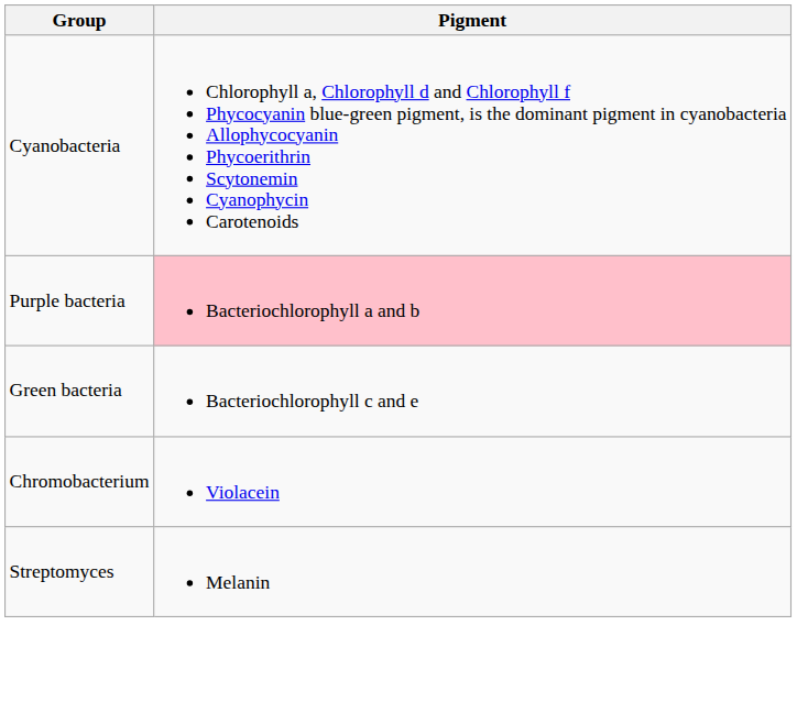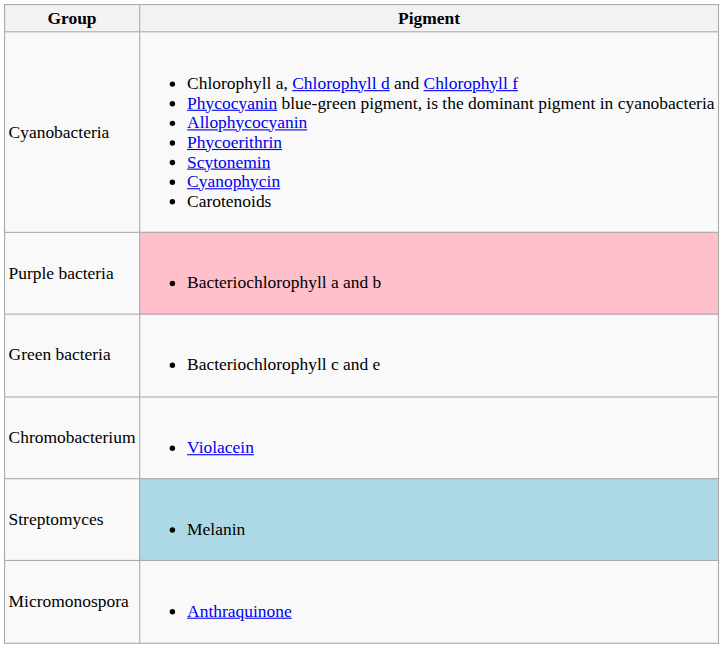 <table class="wikitable">
 <tr>
 <th>Group</th>
 <th>Pigment</th>
 </tr>
 <tr>
 <td>Cyanobacteria</td>
 <td><br><ul><li>Chlorophyll a, <a href='#'>Chlorophyll d</a> and <a href='#'>Chlorophyll f</a></li><li><a href='#'>Phycocyanin</a> blue-green pigment, is the dominant pigment in cyanobacteria</li><li><a href='#'>Allophycocyanin</a></li><li><a href='#'>Phycoerithrin</a></li><li><a href='#'>Scytonemin</a></li><li><a href='#'>Cyanophycin</a></li><li>Carotenoids</li></ul></td>
 </tr>
 <tr>
 <td>Purple bacteria</td>
 <td style="background: pink;"><br><ul><li>Bacteriochlorophyll a and b</li></ul></td>
 </tr>
 <tr>
 <td>Green bacteria</td>
 <td><br><ul><li>Bacteriochlorophyll c and e</li></ul></td>
 </tr>
 <tr>
 <td>Chromobacterium</td>
 <td><br><ul><li><a href='#'>Violacein</a></li></ul></td>
 </tr>
 <tr>
 <td>Streptomyces</td>
-<td><br><ul><li>Melanin</li></ul></td>
+<td style="background: lightblue;"><br><ul><li>Melanin</li></ul></td>
+</tr>
+<tr>
+<td>Micromonospora</td>
+<td><br><ul><li><a href='#'>Anthraquinone</a></li></ul></td>
 </tr>
 </table>
